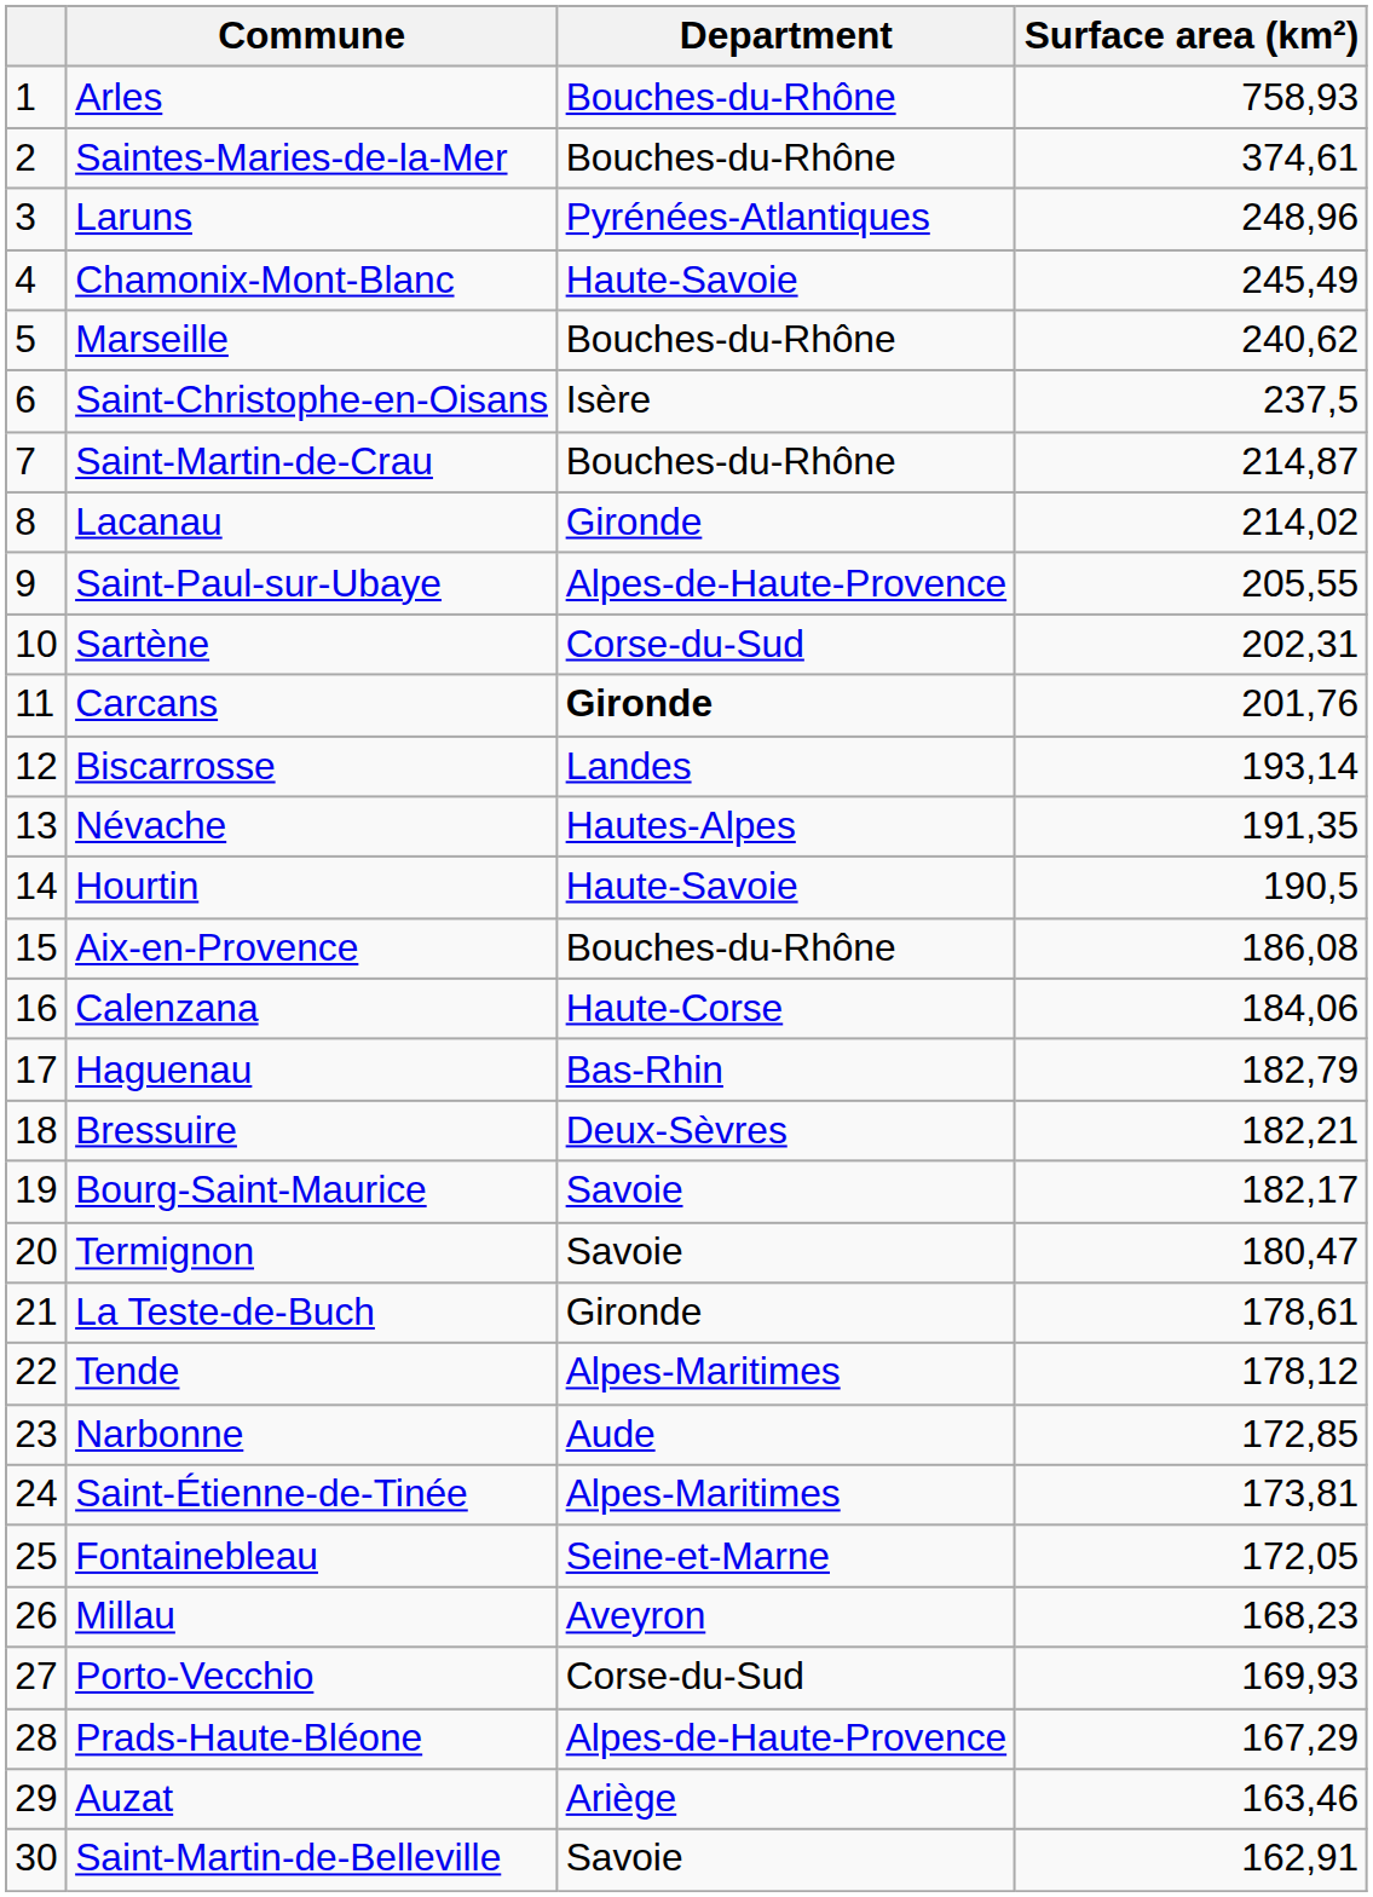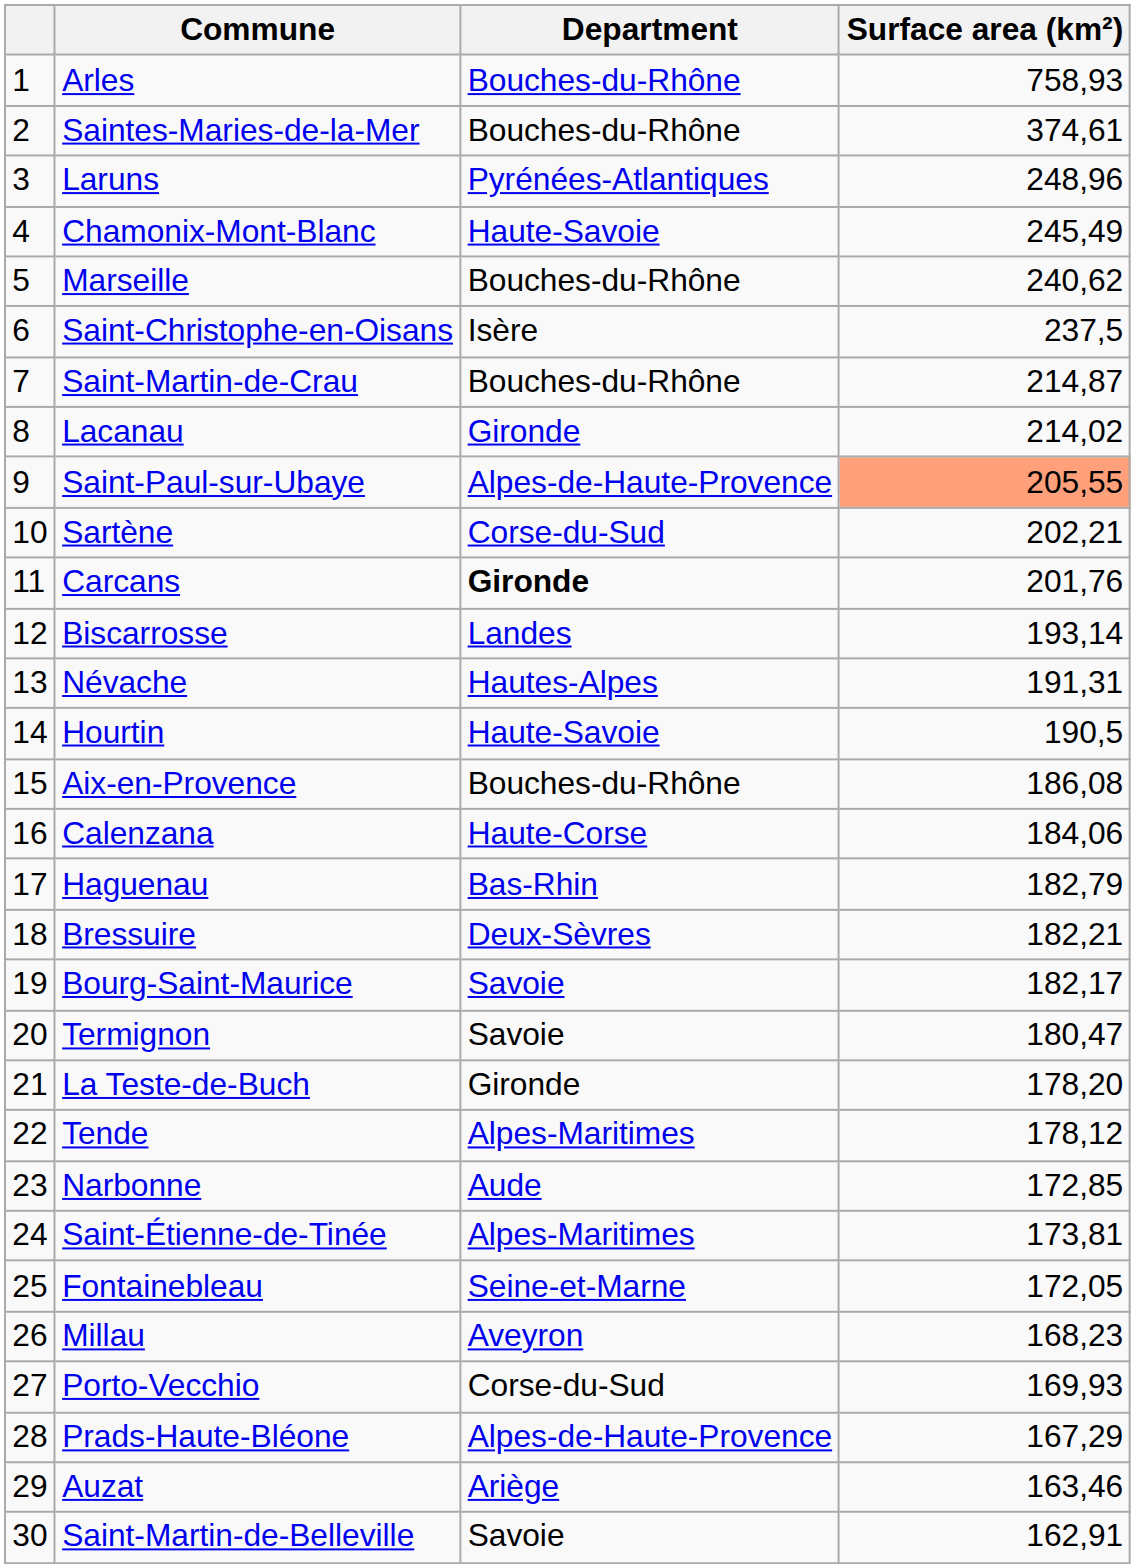 <table class="wikitable sortable">
 <tr>
 <th></th>
 <th>Commune</th>
 <th>Department</th>
 <th>Surface area (km²)</th>
 </tr>
 <tr>
 <td>1</td>
 <td><a href='#'>Arles</a></td>
 <td><a href='#'>Bouches-du-Rhône</a></td>
 <td align="right">758,93</td>
 </tr>
 <tr>
 <td>2</td>
 <td><a href='#'>Saintes-Maries-de-la-Mer</a></td>
 <td>Bouches-du-Rhône</td>
 <td align="right">374,61</td>
 </tr>
 <tr>
 <td>3</td>
 <td><a href='#'>Laruns</a></td>
 <td><a href='#'>Pyrénées-Atlantiques</a></td>
 <td align="right">248,96</td>
 </tr>
 <tr>
 <td>4</td>
 <td><a href='#'>Chamonix-Mont-Blanc</a></td>
 <td><a href='#'>Haute-Savoie</a></td>
 <td align="right">245,49</td>
 </tr>
 <tr>
 <td>5</td>
 <td><a href='#'>Marseille</a></td>
 <td>Bouches-du-Rhône</td>
 <td align="right">240,62</td>
 </tr>
 <tr>
 <td>6</td>
 <td><a href='#'>Saint-Christophe-en-Oisans</a></td>
 <td>Isère</td>
 <td align="right">237,5</td>
 </tr>
 <tr>
 <td>7</td>
 <td><a href='#'>Saint-Martin-de-Crau</a></td>
 <td>Bouches-du-Rhône</td>
 <td align="right">214,87</td>
 </tr>
 <tr>
 <td>8</td>
 <td><a href='#'>Lacanau</a></td>
 <td><a href='#'>Gironde</a></td>
 <td align="right">214,02</td>
 </tr>
 <tr>
 <td>9</td>
 <td><a href='#'>Saint-Paul-sur-Ubaye</a></td>
 <td><a href='#'>Alpes-de-Haute-Provence</a></td>
-<td align="right">205,55</td>
+<td align="right" style="background: lightsalmon;">205,55</td>
 </tr>
 <tr>
 <td>10</td>
 <td><a href='#'>Sartène</a></td>
 <td><a href='#'>Corse-du-Sud</a></td>
-<td align="right">202,31</td>
+<td align="right">202,21</td>
 </tr>
 <tr>
 <td>11</td>
 <td><a href='#'>Carcans</a></td>
 <td><strong>Gironde</strong></td>
 <td align="right">201,76</td>
 </tr>
 <tr>
 <td>12</td>
 <td><a href='#'>Biscarrosse</a></td>
 <td><a href='#'>Landes</a></td>
 <td align="right">193,14</td>
 </tr>
 <tr>
 <td>13</td>
 <td><a href='#'>Névache</a></td>
 <td><a href='#'>Hautes-Alpes</a></td>
-<td align="right">191,35</td>
+<td align="right">191,31</td>
 </tr>
 <tr>
 <td>14</td>
 <td><a href='#'>Hourtin</a></td>
 <td><a href='#'>Haute-Savoie</a></td>
 <td align="right">190,5</td>
 </tr>
 <tr>
 <td>15</td>
 <td><a href='#'>Aix-en-Provence</a></td>
 <td>Bouches-du-Rhône</td>
 <td align="right">186,08</td>
 </tr>
 <tr>
 <td>16</td>
 <td><a href='#'>Calenzana</a></td>
 <td><a href='#'>Haute-Corse</a></td>
 <td align="right">184,06</td>
 </tr>
 <tr>
 <td>17</td>
 <td><a href='#'>Haguenau</a></td>
 <td><a href='#'>Bas-Rhin</a></td>
 <td align="right">182,79</td>
 </tr>
 <tr>
 <td>18</td>
 <td><a href='#'>Bressuire</a></td>
 <td><a href='#'>Deux-Sèvres</a></td>
 <td align="right">182,21</td>
 </tr>
 <tr>
 <td>19</td>
 <td><a href='#'>Bourg-Saint-Maurice</a></td>
 <td><a href='#'>Savoie</a></td>
 <td align="right">182,17</td>
 </tr>
 <tr>
 <td>20</td>
 <td><a href='#'>Termignon</a></td>
 <td>Savoie</td>
 <td align="right">180,47</td>
 </tr>
 <tr>
 <td>21</td>
 <td><a href='#'>La Teste-de-Buch</a></td>
 <td>Gironde</td>
-<td align="right">178,61</td>
+<td align="right">178,20</td>
 </tr>
 <tr>
 <td>22</td>
 <td><a href='#'>Tende</a></td>
 <td><a href='#'>Alpes-Maritimes</a></td>
 <td align="right">178,12</td>
 </tr>
 <tr>
 <td>23</td>
 <td><a href='#'>Narbonne</a></td>
 <td><a href='#'>Aude</a></td>
 <td align="right">172,85</td>
 </tr>
 <tr>
 <td>24</td>
 <td><a href='#'>Saint-Étienne-de-Tinée</a></td>
 <td><a href='#'>Alpes-Maritimes</a></td>
 <td align="right">173,81</td>
 </tr>
 <tr>
 <td>25</td>
 <td><a href='#'>Fontainebleau</a></td>
 <td><a href='#'>Seine-et-Marne</a></td>
 <td align="right">172,05</td>
 </tr>
 <tr>
 <td>26</td>
 <td><a href='#'>Millau</a></td>
 <td><a href='#'>Aveyron</a></td>
 <td align="right">168,23</td>
 </tr>
 <tr>
 <td>27</td>
 <td><a href='#'>Porto-Vecchio</a></td>
 <td>Corse-du-Sud</td>
 <td align="right">169,93</td>
 </tr>
 <tr>
 <td>28</td>
 <td><a href='#'>Prads-Haute-Bléone</a></td>
 <td><a href='#'>Alpes-de-Haute-Provence</a></td>
 <td align="right">167,29</td>
 </tr>
 <tr>
 <td>29</td>
 <td><a href='#'>Auzat</a></td>
 <td><a href='#'>Ariège</a></td>
 <td align="right">163,46</td>
 </tr>
 <tr>
 <td>30</td>
 <td><a href='#'>Saint-Martin-de-Belleville</a></td>
 <td>Savoie</td>
 <td align="right">162,91</td>
 </tr>
 </table>
